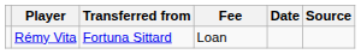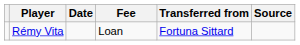 <table class="wikitable plainrowheaders sortable">
 <tr>
 <th></th>
 <th scope="col">Player</th>
+<th scope="col">Date</th>
+<th style="width: 80px;">Fee</th>
 <th>Transferred from</th>
-<th style="width: 80px;">Fee</th>
-<th scope="col">Date</th>
 <th scope="col">Source</th>
 </tr>
 <tr>
 <td align="center"></td>
 <td> <a href='#'>Rémy Vita</a></td>
+<td></td>
+<td>Loan</td>
 <td> <a href='#'>Fortuna Sittard</a></td>
-<td>Loan</td>
-<td></td>
 <td></td>
 </tr>
 </table>
